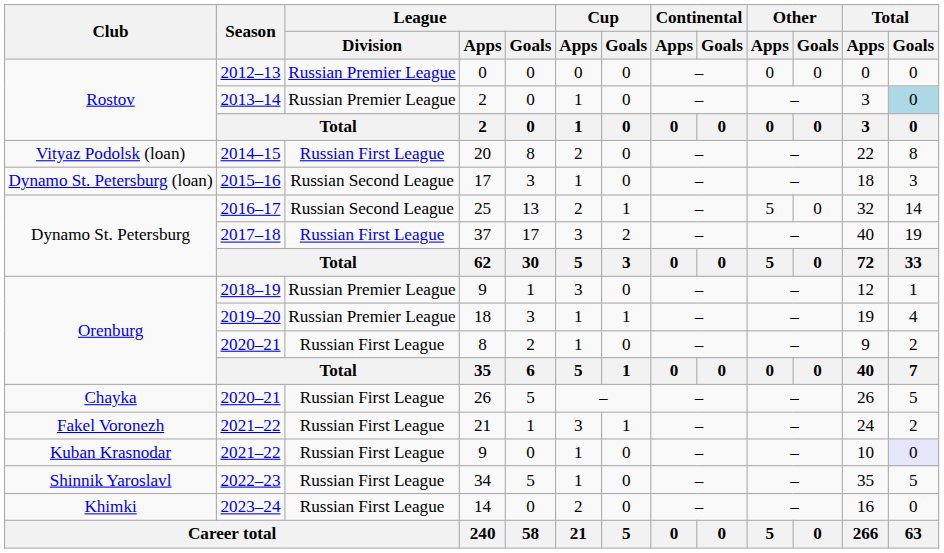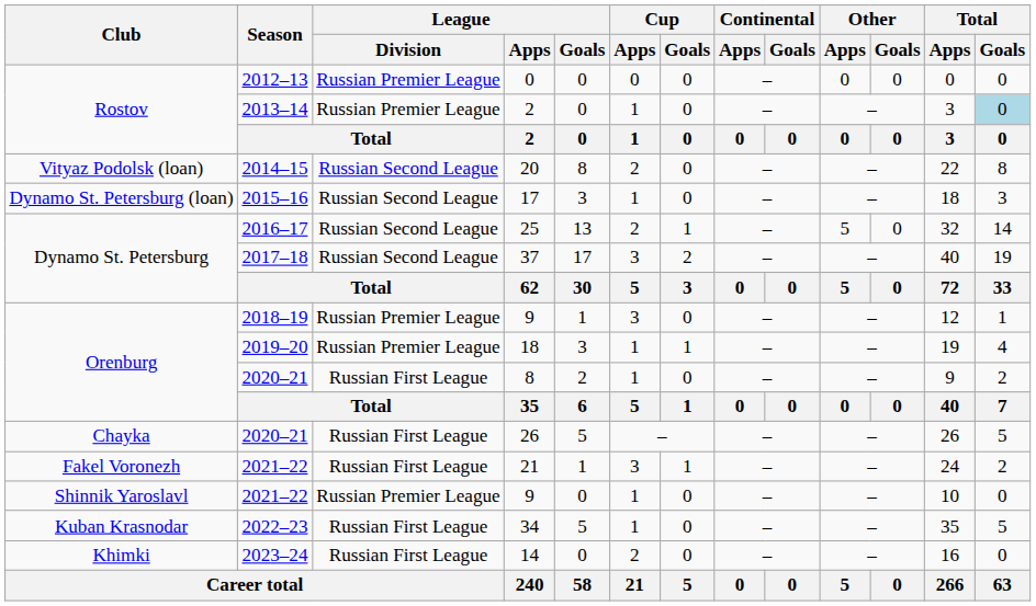 <table class="wikitable" style="text-align: center;">
 <tr>
 <th rowspan=2>Club</th>
 <th rowspan=2>Season</th>
 <th colspan=3>League</th>
 <th colspan=2>Cup</th>
 <th colspan=2>Continental</th>
 <th colspan=2>Other</th>
 <th colspan=2>Total</th>
 </tr>
 <tr>
 <th>Division</th>
 <th>Apps</th>
 <th>Goals</th>
 <th>Apps</th>
 <th>Goals</th>
 <th>Apps</th>
 <th>Goals</th>
 <th>Apps</th>
 <th>Goals</th>
 <th>Apps</th>
 <th>Goals</th>
 </tr>
 <tr>
 <td rowspan="3"><a href='#'>Rostov</a></td>
 <td><a href='#'>2012–13</a></td>
 <td><a href='#'>Russian Premier League</a></td>
 <td>0</td>
 <td>0</td>
 <td>0</td>
 <td>0</td>
 <td colspan=2>–</td>
 <td>0</td>
 <td>0</td>
 <td>0</td>
 <td>0</td>
 </tr>
 <tr>
 <td><a href='#'>2013–14</a></td>
 <td>Russian Premier League</td>
 <td>2</td>
 <td>0</td>
 <td>1</td>
 <td>0</td>
 <td colspan=2>–</td>
 <td colspan=2>–</td>
 <td>3</td>
 <td style="background: lightblue;">0</td>
 </tr>
 <tr>
 <th colspan=2>Total</th>
 <th>2</th>
 <th>0</th>
 <th>1</th>
 <th>0</th>
 <th>0</th>
 <th>0</th>
 <th>0</th>
 <th>0</th>
 <th>3</th>
 <th>0</th>
 </tr>
 <tr>
 <td><a href='#'>Vityaz Podolsk</a> (loan)</td>
 <td><a href='#'>2014–15</a></td>
-<td><a href='#'>Russian First League</a></td>
+<td><a href='#'>Russian Second League</a></td>
 <td>20</td>
 <td>8</td>
 <td>2</td>
 <td>0</td>
 <td colspan=2>–</td>
 <td colspan=2>–</td>
 <td>22</td>
 <td>8</td>
 </tr>
 <tr>
 <td><a href='#'>Dynamo St. Petersburg</a> (loan)</td>
 <td><a href='#'>2015–16</a></td>
 <td>Russian Second League</td>
 <td>17</td>
 <td>3</td>
 <td>1</td>
 <td>0</td>
 <td colspan=2>–</td>
 <td colspan=2>–</td>
 <td>18</td>
 <td>3</td>
 </tr>
 <tr>
 <td rowspan="3">Dynamo St. Petersburg</td>
 <td><a href='#'>2016–17</a></td>
 <td>Russian Second League</td>
 <td>25</td>
 <td>13</td>
 <td>2</td>
 <td>1</td>
 <td colspan=2>–</td>
 <td>5</td>
 <td>0</td>
 <td>32</td>
 <td>14</td>
 </tr>
 <tr>
 <td><a href='#'>2017–18</a></td>
-<td><a href='#'>Russian First League</a></td>
+<td>Russian Second League</td>
 <td>37</td>
 <td>17</td>
 <td>3</td>
 <td>2</td>
 <td colspan=2>–</td>
 <td colspan=2>–</td>
 <td>40</td>
 <td>19</td>
 </tr>
 <tr>
 <th colspan=2>Total</th>
 <th>62</th>
 <th>30</th>
 <th>5</th>
 <th>3</th>
 <th>0</th>
 <th>0</th>
 <th>5</th>
 <th>0</th>
 <th>72</th>
 <th>33</th>
 </tr>
 <tr>
 <td rowspan="4"><a href='#'>Orenburg</a></td>
 <td><a href='#'>2018–19</a></td>
 <td>Russian Premier League</td>
 <td>9</td>
 <td>1</td>
 <td>3</td>
 <td>0</td>
 <td colspan=2>–</td>
 <td colspan=2>–</td>
 <td>12</td>
 <td>1</td>
 </tr>
 <tr>
 <td><a href='#'>2019–20</a></td>
 <td>Russian Premier League</td>
 <td>18</td>
 <td>3</td>
 <td>1</td>
 <td>1</td>
 <td colspan=2>–</td>
 <td colspan=2>–</td>
 <td>19</td>
 <td>4</td>
 </tr>
 <tr>
 <td><a href='#'>2020–21</a></td>
 <td>Russian First League</td>
 <td>8</td>
 <td>2</td>
 <td>1</td>
 <td>0</td>
 <td colspan=2>–</td>
 <td colspan=2>–</td>
 <td>9</td>
 <td>2</td>
 </tr>
 <tr>
 <th colspan=2>Total</th>
 <th>35</th>
 <th>6</th>
 <th>5</th>
 <th>1</th>
 <th>0</th>
 <th>0</th>
 <th>0</th>
 <th>0</th>
 <th>40</th>
 <th>7</th>
 </tr>
 <tr>
 <td><a href='#'>Chayka</a></td>
 <td><a href='#'>2020–21</a></td>
 <td>Russian First League</td>
 <td>26</td>
 <td>5</td>
 <td colspan=2>–</td>
 <td colspan=2>–</td>
 <td colspan=2>–</td>
 <td>26</td>
 <td>5</td>
 </tr>
 <tr>
 <td><a href='#'>Fakel Voronezh</a></td>
 <td><a href='#'>2021–22</a></td>
 <td>Russian First League</td>
 <td>21</td>
 <td>1</td>
 <td>3</td>
 <td>1</td>
 <td colspan=2>–</td>
 <td colspan=2>–</td>
 <td>24</td>
 <td>2</td>
 </tr>
 <tr>
-<td><a href='#'>Kuban Krasnodar</a></td>
+<td><a href='#'>Shinnik Yaroslavl</a></td>
 <td><a href='#'>2021–22</a></td>
-<td>Russian First League</td>
+<td>Russian Premier League</td>
 <td>9</td>
 <td>0</td>
 <td>1</td>
 <td>0</td>
 <td colspan=2>–</td>
 <td colspan=2>–</td>
 <td>10</td>
-<td style="background: lavender;">0</td>
+<td>0</td>
 </tr>
 <tr>
-<td><a href='#'>Shinnik Yaroslavl</a></td>
+<td><a href='#'>Kuban Krasnodar</a></td>
 <td><a href='#'>2022–23</a></td>
 <td>Russian First League</td>
 <td>34</td>
 <td>5</td>
 <td>1</td>
 <td>0</td>
 <td colspan=2>–</td>
 <td colspan=2>–</td>
 <td>35</td>
 <td>5</td>
 </tr>
 <tr>
 <td><a href='#'>Khimki</a></td>
 <td><a href='#'>2023–24</a></td>
 <td>Russian First League</td>
 <td>14</td>
 <td>0</td>
 <td>2</td>
 <td>0</td>
 <td colspan=2>–</td>
 <td colspan=2>–</td>
 <td>16</td>
 <td>0</td>
 </tr>
 <tr>
 <th colspan=3>Career total</th>
 <th>240</th>
 <th>58</th>
 <th>21</th>
 <th>5</th>
 <th>0</th>
 <th>0</th>
 <th>5</th>
 <th>0</th>
 <th>266</th>
 <th>63</th>
 </tr>
 </table>
